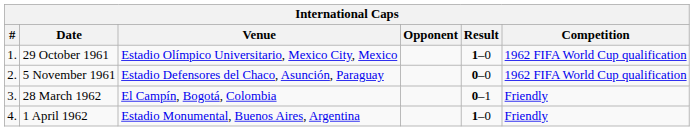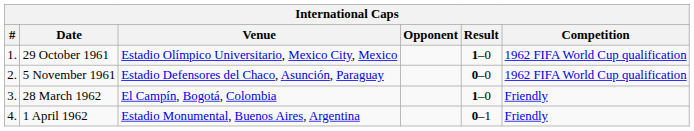 <table class="wikitable">
 <tr>
 <th colspan="7"><strong> International Caps </strong></th>
 </tr>
 <tr>
 <th>#</th>
 <th>Date</th>
 <th>Venue</th>
 <th>Opponent</th>
 <th>Result</th>
 <th>Competition</th>
 </tr>
 <tr>
 <td>1.</td>
 <td>29 October 1961</td>
 <td><a href='#'>Estadio Olímpico Universitario</a>, <a href='#'>Mexico City</a>, <a href='#'>Mexico</a></td>
 <td></td>
 <td align=center><strong>1</strong>–0</td>
 <td><a href='#'>1962 FIFA World Cup qualification</a></td>
 </tr>
 <tr>
 <td>2.</td>
 <td>5 November 1961</td>
 <td><a href='#'>Estadio Defensores del Chaco</a>, <a href='#'>Asunción</a>, <a href='#'>Paraguay</a></td>
 <td></td>
 <td align=center><strong>0</strong>–0</td>
 <td><a href='#'>1962 FIFA World Cup qualification</a></td>
 </tr>
 <tr>
 <td>3.</td>
 <td>28 March 1962</td>
 <td><a href='#'>El Campín</a>, <a href='#'>Bogotá</a>, <a href='#'>Colombia</a></td>
 <td></td>
-<td align=center><strong>0</strong>–1</td>
+<td align=center><strong>1</strong>–0</td>
 <td><a href='#'>Friendly</a></td>
 </tr>
 <tr>
 <td>4.</td>
 <td>1 April 1962</td>
 <td><a href='#'>Estadio Monumental</a>, <a href='#'>Buenos Aires</a>, <a href='#'>Argentina</a></td>
 <td></td>
-<td align=center><strong>1</strong>–0</td>
+<td align=center><strong>0</strong>–1</td>
 <td><a href='#'>Friendly</a></td>
 </tr>
 </table>
